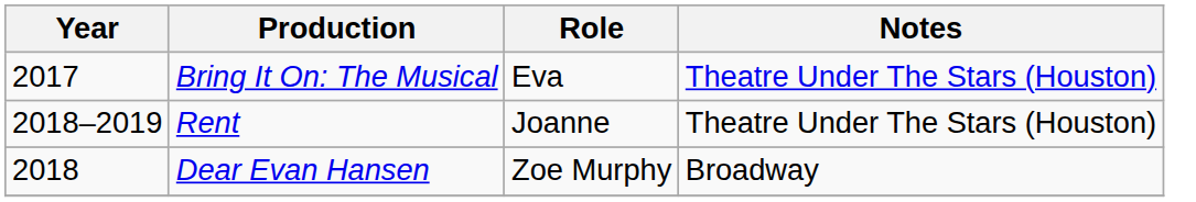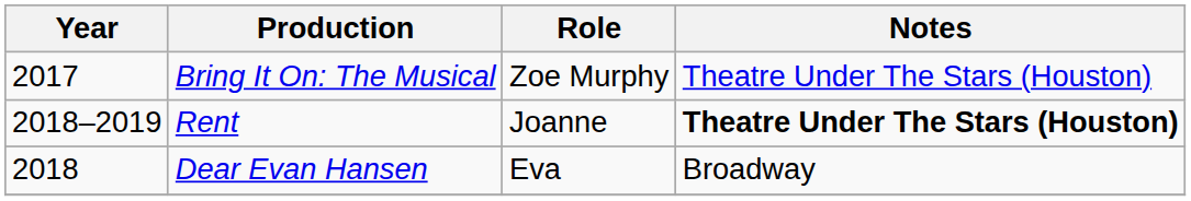 <table class="wikitable">
 <tr>
 <th>Year</th>
 <th>Production</th>
 <th>Role</th>
 <th>Notes</th>
 </tr>
 <tr>
 <td>2017</td>
 <td><em><a href='#'>Bring It On: The Musical</a></em></td>
-<td>Eva</td>
+<td>Zoe Murphy</td>
 <td><a href='#'>Theatre Under The Stars (Houston)</a></td>
 </tr>
 <tr>
 <td>2018–2019</td>
 <td><em><a href='#'>Rent</a></em></td>
 <td>Joanne</td>
-<td>Theatre Under The Stars (Houston)</td>
+<td><strong>Theatre Under The Stars (Houston)</strong></td>
 </tr>
 <tr>
 <td>2018</td>
 <td><em><a href='#'>Dear Evan Hansen</a></em></td>
-<td>Zoe Murphy</td>
+<td>Eva</td>
 <td>Broadway</td>
 </tr>
 <tr>
 </tr>
 </table>
